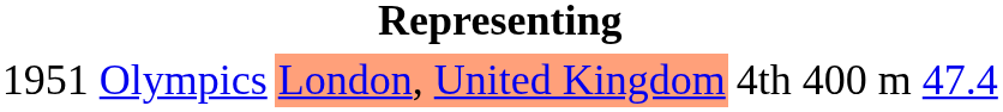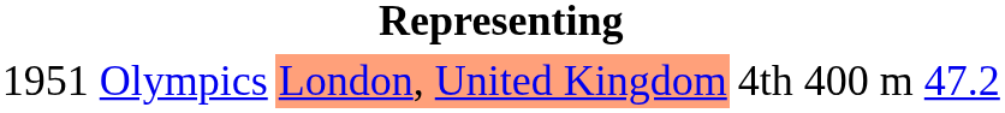 <table>
 <tr>
 <th colspan="6">Representing </th>
 </tr>
 <tr>
 <td>1951</td>
 <td><a href='#'>Olympics</a></td>
 <td style="background: lightsalmon;"><a href='#'>London</a>, <a href='#'>United Kingdom</a></td>
 <td>4th</td>
 <td>400 m</td>
-<td><a href='#'>47.4</a></td>
+<td><a href='#'>47.2</a></td>
 </tr>
 </table>
